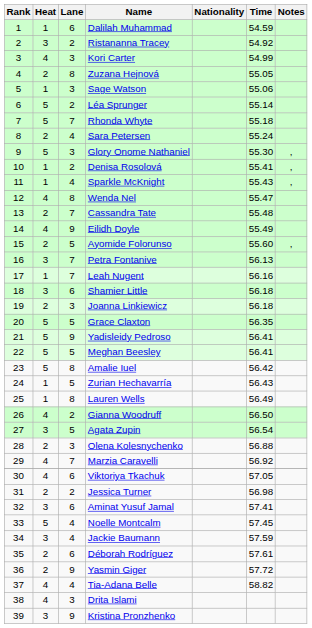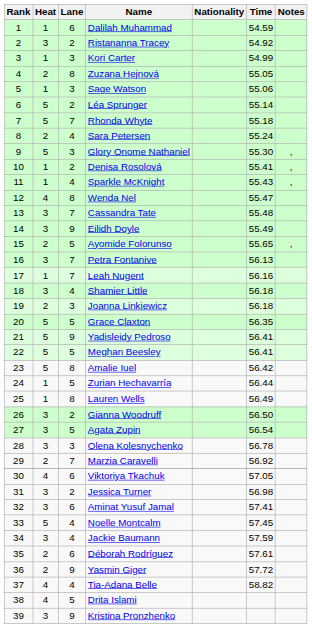 <table class="wikitable sortable" style="text-align:center">
 <tr>
 <th>Rank</th>
 <th>Heat</th>
 <th>Lane</th>
 <th>Name</th>
 <th>Nationality</th>
 <th>Time</th>
 <th>Notes</th>
 </tr>
 <tr bgcolor=ccffcc>
 <td>1</td>
 <td>1</td>
 <td>6</td>
 <td align=left><a href='#'>Dalilah Muhammad</a></td>
 <td align=left></td>
 <td>54.59</td>
 <td></td>
 </tr>
 <tr bgcolor=ccffcc>
 <td>2</td>
 <td>3</td>
 <td>2</td>
 <td align=left><a href='#'>Ristananna Tracey</a></td>
 <td align=left></td>
 <td>54.92</td>
 <td></td>
 </tr>
 <tr bgcolor=ccffcc>
 <td>3</td>
-<td>4</td>
+<td>1</td>
 <td>3</td>
 <td align=left><a href='#'>Kori Carter</a></td>
 <td align=left></td>
 <td>54.99</td>
 <td></td>
 </tr>
 <tr bgcolor=ccffcc>
 <td>4</td>
 <td>2</td>
 <td>8</td>
 <td align=left><a href='#'>Zuzana Hejnová</a></td>
 <td align=left></td>
 <td>55.05</td>
 <td></td>
 </tr>
 <tr bgcolor=ccffcc>
 <td>5</td>
 <td>1</td>
 <td>3</td>
 <td align=left><a href='#'>Sage Watson</a></td>
 <td align=left></td>
 <td>55.06</td>
 <td></td>
 </tr>
 <tr bgcolor=ccffcc>
 <td>6</td>
 <td>5</td>
 <td>2</td>
 <td align=left><a href='#'>Léa Sprunger</a></td>
 <td align=left></td>
 <td>55.14</td>
 <td></td>
 </tr>
 <tr bgcolor=ccffcc>
 <td>7</td>
 <td>5</td>
 <td>7</td>
 <td align=left><a href='#'>Rhonda Whyte</a></td>
 <td align=left></td>
 <td>55.18</td>
 <td></td>
 </tr>
 <tr bgcolor=ccffcc>
 <td>8</td>
 <td>2</td>
 <td>4</td>
 <td align=left><a href='#'>Sara Petersen</a></td>
 <td align=left></td>
 <td>55.24</td>
 <td></td>
 </tr>
 <tr bgcolor=ccffcc>
 <td>9</td>
 <td>5</td>
 <td>3</td>
 <td align=left><a href='#'>Glory Onome Nathaniel</a></td>
 <td align=left></td>
 <td>55.30</td>
 <td>, </td>
 </tr>
 <tr bgcolor=ccffcc>
 <td>10</td>
 <td>1</td>
 <td>2</td>
 <td align=left><a href='#'>Denisa Rosolová</a></td>
 <td align=left></td>
 <td>55.41</td>
 <td>, </td>
 </tr>
 <tr bgcolor=ccffcc>
 <td>11</td>
 <td>1</td>
 <td>4</td>
 <td align=left><a href='#'>Sparkle McKnight</a></td>
 <td align=left></td>
 <td>55.43</td>
 <td>, </td>
 </tr>
 <tr bgcolor=ccffcc>
 <td>12</td>
 <td>4</td>
 <td>8</td>
 <td align=left><a href='#'>Wenda Nel</a></td>
 <td align=left></td>
 <td>55.47</td>
 <td></td>
 </tr>
 <tr bgcolor=ccffcc>
 <td>13</td>
-<td>2</td>
+<td>3</td>
 <td>7</td>
 <td align=left><a href='#'>Cassandra Tate</a></td>
 <td align=left></td>
 <td>55.48</td>
 <td></td>
 </tr>
 <tr bgcolor=ccffcc>
 <td>14</td>
-<td>4</td>
+<td>3</td>
 <td>9</td>
 <td align=left><a href='#'>Eilidh Doyle</a></td>
 <td align=left></td>
 <td>55.49</td>
 <td></td>
 </tr>
 <tr bgcolor=ccffcc>
 <td>15</td>
 <td>2</td>
 <td>5</td>
 <td align=left><a href='#'>Ayomide Folorunso</a></td>
 <td align=left></td>
-<td>55.60</td>
+<td>55.65</td>
 <td>, </td>
 </tr>
 <tr bgcolor=ccffcc>
 <td>16</td>
 <td>3</td>
 <td>7</td>
 <td align=left><a href='#'>Petra Fontanive</a></td>
 <td align=left></td>
 <td>56.13</td>
 <td></td>
 </tr>
 <tr bgcolor=ddffdd>
 <td>17</td>
 <td>1</td>
 <td>7</td>
 <td align=left><a href='#'>Leah Nugent</a></td>
 <td align=left></td>
 <td>56.16</td>
 <td></td>
 </tr>
 <tr bgcolor=ccffcc>
 <td>18</td>
 <td>3</td>
-<td>6</td>
+<td>4</td>
 <td align=left><a href='#'>Shamier Little</a></td>
 <td align=left></td>
 <td>56.18</td>
 <td></td>
 </tr>
 <tr bgcolor=ddffdd>
 <td>19</td>
 <td>2</td>
 <td>3</td>
 <td align=left><a href='#'>Joanna Linkiewicz</a></td>
 <td align=left></td>
 <td>56.18</td>
 <td></td>
 </tr>
 <tr bgcolor=ccffcc>
 <td>20</td>
 <td>5</td>
 <td>5</td>
 <td align=left><a href='#'>Grace Claxton</a></td>
 <td align=left></td>
 <td>56.35</td>
 <td></td>
 </tr>
 <tr bgcolor=ddffdd>
 <td>21</td>
 <td>5</td>
 <td>9</td>
 <td align=left><a href='#'>Yadisleidy Pedroso</a></td>
 <td align=left></td>
 <td>56.41</td>
 <td></td>
 </tr>
 <tr bgcolor=ddffdd>
 <td>22</td>
 <td>5</td>
 <td>5</td>
 <td align=left><a href='#'>Meghan Beesley</a></td>
 <td align=left></td>
 <td>56.41</td>
 <td></td>
 </tr>
 <tr>
 <td>23</td>
 <td>5</td>
 <td>8</td>
 <td align=left><a href='#'>Amalie Iuel</a></td>
 <td align=left></td>
 <td>56.42</td>
 <td></td>
 </tr>
 <tr>
 <td>24</td>
 <td>1</td>
 <td>5</td>
 <td align=left><a href='#'>Zurian Hechavarría</a></td>
 <td align=left></td>
-<td>56.43</td>
+<td>56.44</td>
 <td></td>
 </tr>
 <tr>
 <td>25</td>
 <td>1</td>
 <td>8</td>
 <td align=left><a href='#'>Lauren Wells</a></td>
 <td align=left></td>
 <td>56.49</td>
 <td></td>
 </tr>
 <tr bgcolor=ccffcc>
 <td>26</td>
-<td>4</td>
+<td>3</td>
 <td>2</td>
 <td align=left><a href='#'>Gianna Woodruff</a></td>
 <td align=left></td>
 <td>56.50</td>
 <td></td>
 </tr>
 <tr bgcolor=ccffcc>
 <td>27</td>
 <td>3</td>
 <td>5</td>
 <td align=left><a href='#'>Agata Zupin</a></td>
 <td align=left></td>
 <td>56.54</td>
 <td></td>
 </tr>
 <tr>
 <td>28</td>
-<td>2</td>
+<td>3</td>
 <td>3</td>
 <td align=left><a href='#'>Olena Kolesnychenko</a></td>
 <td align=left></td>
-<td>56.88</td>
+<td>56.78</td>
 <td></td>
 </tr>
 <tr>
 <td>29</td>
-<td>4</td>
+<td>2</td>
 <td>7</td>
 <td align=left><a href='#'>Marzia Caravelli</a></td>
 <td align=left></td>
 <td>56.92</td>
 <td></td>
 </tr>
 <tr>
 </tr>
 <tr>
 <td>30</td>
 <td>4</td>
 <td>6</td>
 <td align=left><a href='#'>Viktoriya Tkachuk</a></td>
 <td align=left></td>
 <td>57.05</td>
 <td></td>
 </tr>
 <tr>
 <td>31</td>
-<td>2</td>
+<td>3</td>
 <td>2</td>
 <td align=left><a href='#'>Jessica Turner</a></td>
 <td align=left></td>
 <td>56.98</td>
 <td></td>
 </tr>
 <tr>
 <td>32</td>
 <td>3</td>
 <td>6</td>
 <td align=left><a href='#'>Aminat Yusuf Jamal</a></td>
 <td align=left></td>
 <td>57.41</td>
 <td></td>
 </tr>
 <tr>
 <td>33</td>
 <td>5</td>
 <td>4</td>
 <td align=left><a href='#'>Noelle Montcalm</a></td>
 <td align=left></td>
 <td>57.45</td>
 <td></td>
 </tr>
 <tr>
 <td>34</td>
 <td>3</td>
 <td>4</td>
 <td align=left><a href='#'>Jackie Baumann</a></td>
 <td align=left></td>
 <td>57.59</td>
 <td></td>
 </tr>
 <tr>
 <td>35</td>
 <td>2</td>
 <td>6</td>
 <td align=left><a href='#'>Déborah Rodríguez</a></td>
 <td align=left></td>
 <td>57.61</td>
 <td></td>
 </tr>
 <tr>
 <td>36</td>
 <td>2</td>
 <td>9</td>
 <td align=left><a href='#'>Yasmin Giger</a></td>
 <td align=left></td>
 <td>57.72</td>
 <td></td>
 </tr>
 <tr>
 <td>37</td>
 <td>4</td>
 <td>4</td>
 <td align=left><a href='#'>Tia-Adana Belle</a></td>
 <td align=left></td>
 <td>58.82</td>
 <td></td>
 </tr>
 <tr>
 <td>38</td>
 <td>4</td>
-<td>3</td>
+<td>5</td>
 <td align=left><a href='#'>Drita Islami</a></td>
 <td align=left></td>
 <td></td>
 <td></td>
 </tr>
 <tr>
 <td>39</td>
 <td>3</td>
 <td>9</td>
 <td align=left><a href='#'>Kristina Pronzhenko</a></td>
 <td align=left></td>
 <td></td>
 <td></td>
 </tr>
 </table>
